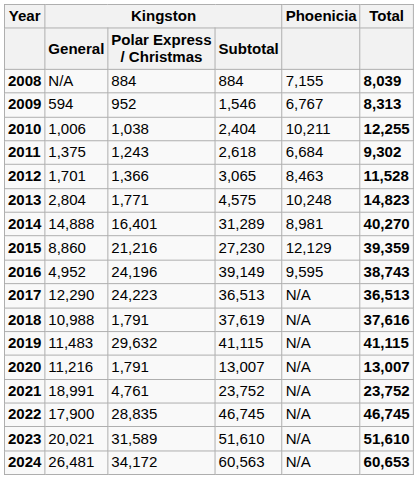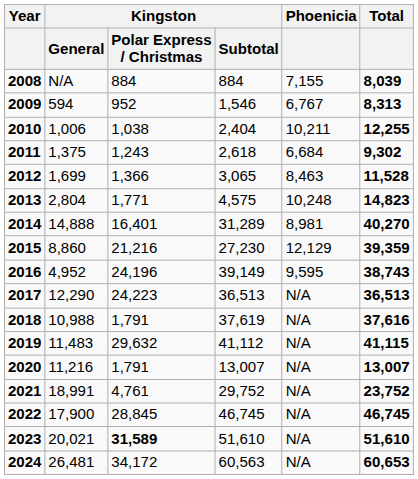 <table class="wikitable">
 <tr>
 <th>Year</th>
 <th colspan="3">Kingston</th>
 <th>Phoenicia</th>
 <th>Total</th>
 </tr>
 <tr>
 <th></th>
 <th>General</th>
 <th>Polar Express<br>/ Christmas</th>
 <th>Subtotal</th>
 <th></th>
 <th></th>
 </tr>
 <tr>
 <td><strong>2008</strong></td>
 <td>N/A</td>
 <td>884</td>
 <td>884</td>
 <td>7,155</td>
 <td><strong>8,039</strong></td>
 </tr>
 <tr>
 <td><strong>2009</strong></td>
 <td>594</td>
 <td>952</td>
 <td>1,546</td>
 <td>6,767</td>
 <td><strong>8,313</strong></td>
 </tr>
 <tr>
 <td><strong>2010</strong></td>
 <td>1,006</td>
 <td>1,038</td>
 <td>2,404</td>
 <td>10,211</td>
 <td><strong>12,255</strong></td>
 </tr>
 <tr>
 <td><strong>2011</strong></td>
 <td>1,375</td>
 <td>1,243</td>
 <td>2,618</td>
 <td>6,684</td>
 <td><strong>9,302</strong></td>
 </tr>
 <tr>
 <td><strong>2012</strong></td>
-<td>1,701</td>
+<td>1,699</td>
 <td>1,366</td>
 <td>3,065</td>
 <td>8,463</td>
 <td><strong>11,528</strong></td>
 </tr>
 <tr>
 <td><strong>2013</strong></td>
 <td>2,804</td>
 <td>1,771</td>
 <td>4,575</td>
 <td>10,248</td>
 <td><strong>14,823</strong></td>
 </tr>
 <tr>
 <td><strong>2014</strong></td>
 <td>14,888</td>
 <td>16,401</td>
 <td>31,289</td>
 <td>8,981</td>
 <td><strong>40,270</strong></td>
 </tr>
 <tr>
 <td><strong>2015</strong></td>
 <td>8,860</td>
 <td>21,216</td>
 <td>27,230</td>
 <td>12,129</td>
 <td><strong>39,359</strong></td>
 </tr>
 <tr>
 <td><strong>2016</strong></td>
 <td>4,952</td>
 <td>24,196</td>
 <td>39,149</td>
 <td>9,595</td>
 <td><strong>38,743</strong></td>
 </tr>
 <tr>
 <td><strong>2017</strong></td>
 <td>12,290</td>
 <td>24,223</td>
 <td>36,513</td>
 <td>N/A</td>
 <td><strong>36,513</strong></td>
 </tr>
 <tr>
 <td><strong>2018</strong></td>
 <td>10,988</td>
 <td>1,791</td>
 <td>37,619</td>
 <td>N/A</td>
 <td><strong>37,616</strong></td>
 </tr>
 <tr>
 <td><strong>2019</strong></td>
 <td>11,483</td>
 <td>29,632</td>
-<td>41,115</td>
+<td>41,112</td>
 <td>N/A</td>
 <td><strong>41,115</strong></td>
 </tr>
 <tr>
 <td><strong>2020</strong></td>
 <td>11,216</td>
 <td>1,791</td>
 <td>13,007</td>
 <td>N/A</td>
 <td><strong>13,007</strong></td>
 </tr>
 <tr>
 <td><strong>2021</strong></td>
 <td>18,991</td>
 <td>4,761</td>
-<td>23,752</td>
+<td>29,752</td>
 <td>N/A</td>
 <td><strong>23,752</strong></td>
 </tr>
 <tr>
 <td><strong>2022</strong></td>
 <td>17,900</td>
-<td>28,835</td>
+<td>28,845</td>
 <td>46,745</td>
 <td>N/A</td>
 <td><strong>46,745</strong></td>
 </tr>
 <tr>
 <td><strong>2023</strong></td>
 <td>20,021</td>
-<td>31,589</td>
+<td><strong>31,589</strong></td>
 <td>51,610</td>
 <td>N/A</td>
 <td><strong>51,610</strong></td>
 </tr>
 <tr>
 <td><strong>2024</strong></td>
 <td>26,481</td>
 <td>34,172</td>
 <td>60,563</td>
 <td>N/A</td>
 <td><strong>60,653</strong></td>
 </tr>
 </table>
